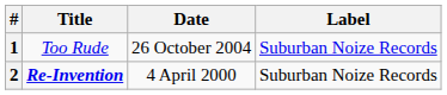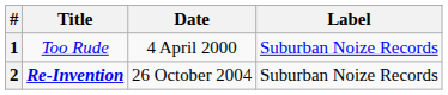 <table class="wikitable" style="text-align:center">
 <tr>
 <th>#</th>
 <th>Title</th>
 <th>Date</th>
 <th>Label</th>
 </tr>
 <tr fans>
 <th>1</th>
 <td><em><a href='#'>Too Rude</a></em></td>
-<td>26 October 2004</td>
+<td>4 April 2000</td>
 <td><a href='#'>Suburban Noize Records</a></td>
 </tr>
 <tr>
 <th>2</th>
 <td><strong><em><a href='#'>Re-Invention</a></em></strong></td>
-<td>4 April 2000</td>
+<td>26 October 2004</td>
 <td>Suburban Noize Records</td>
 </tr>
 </table>
